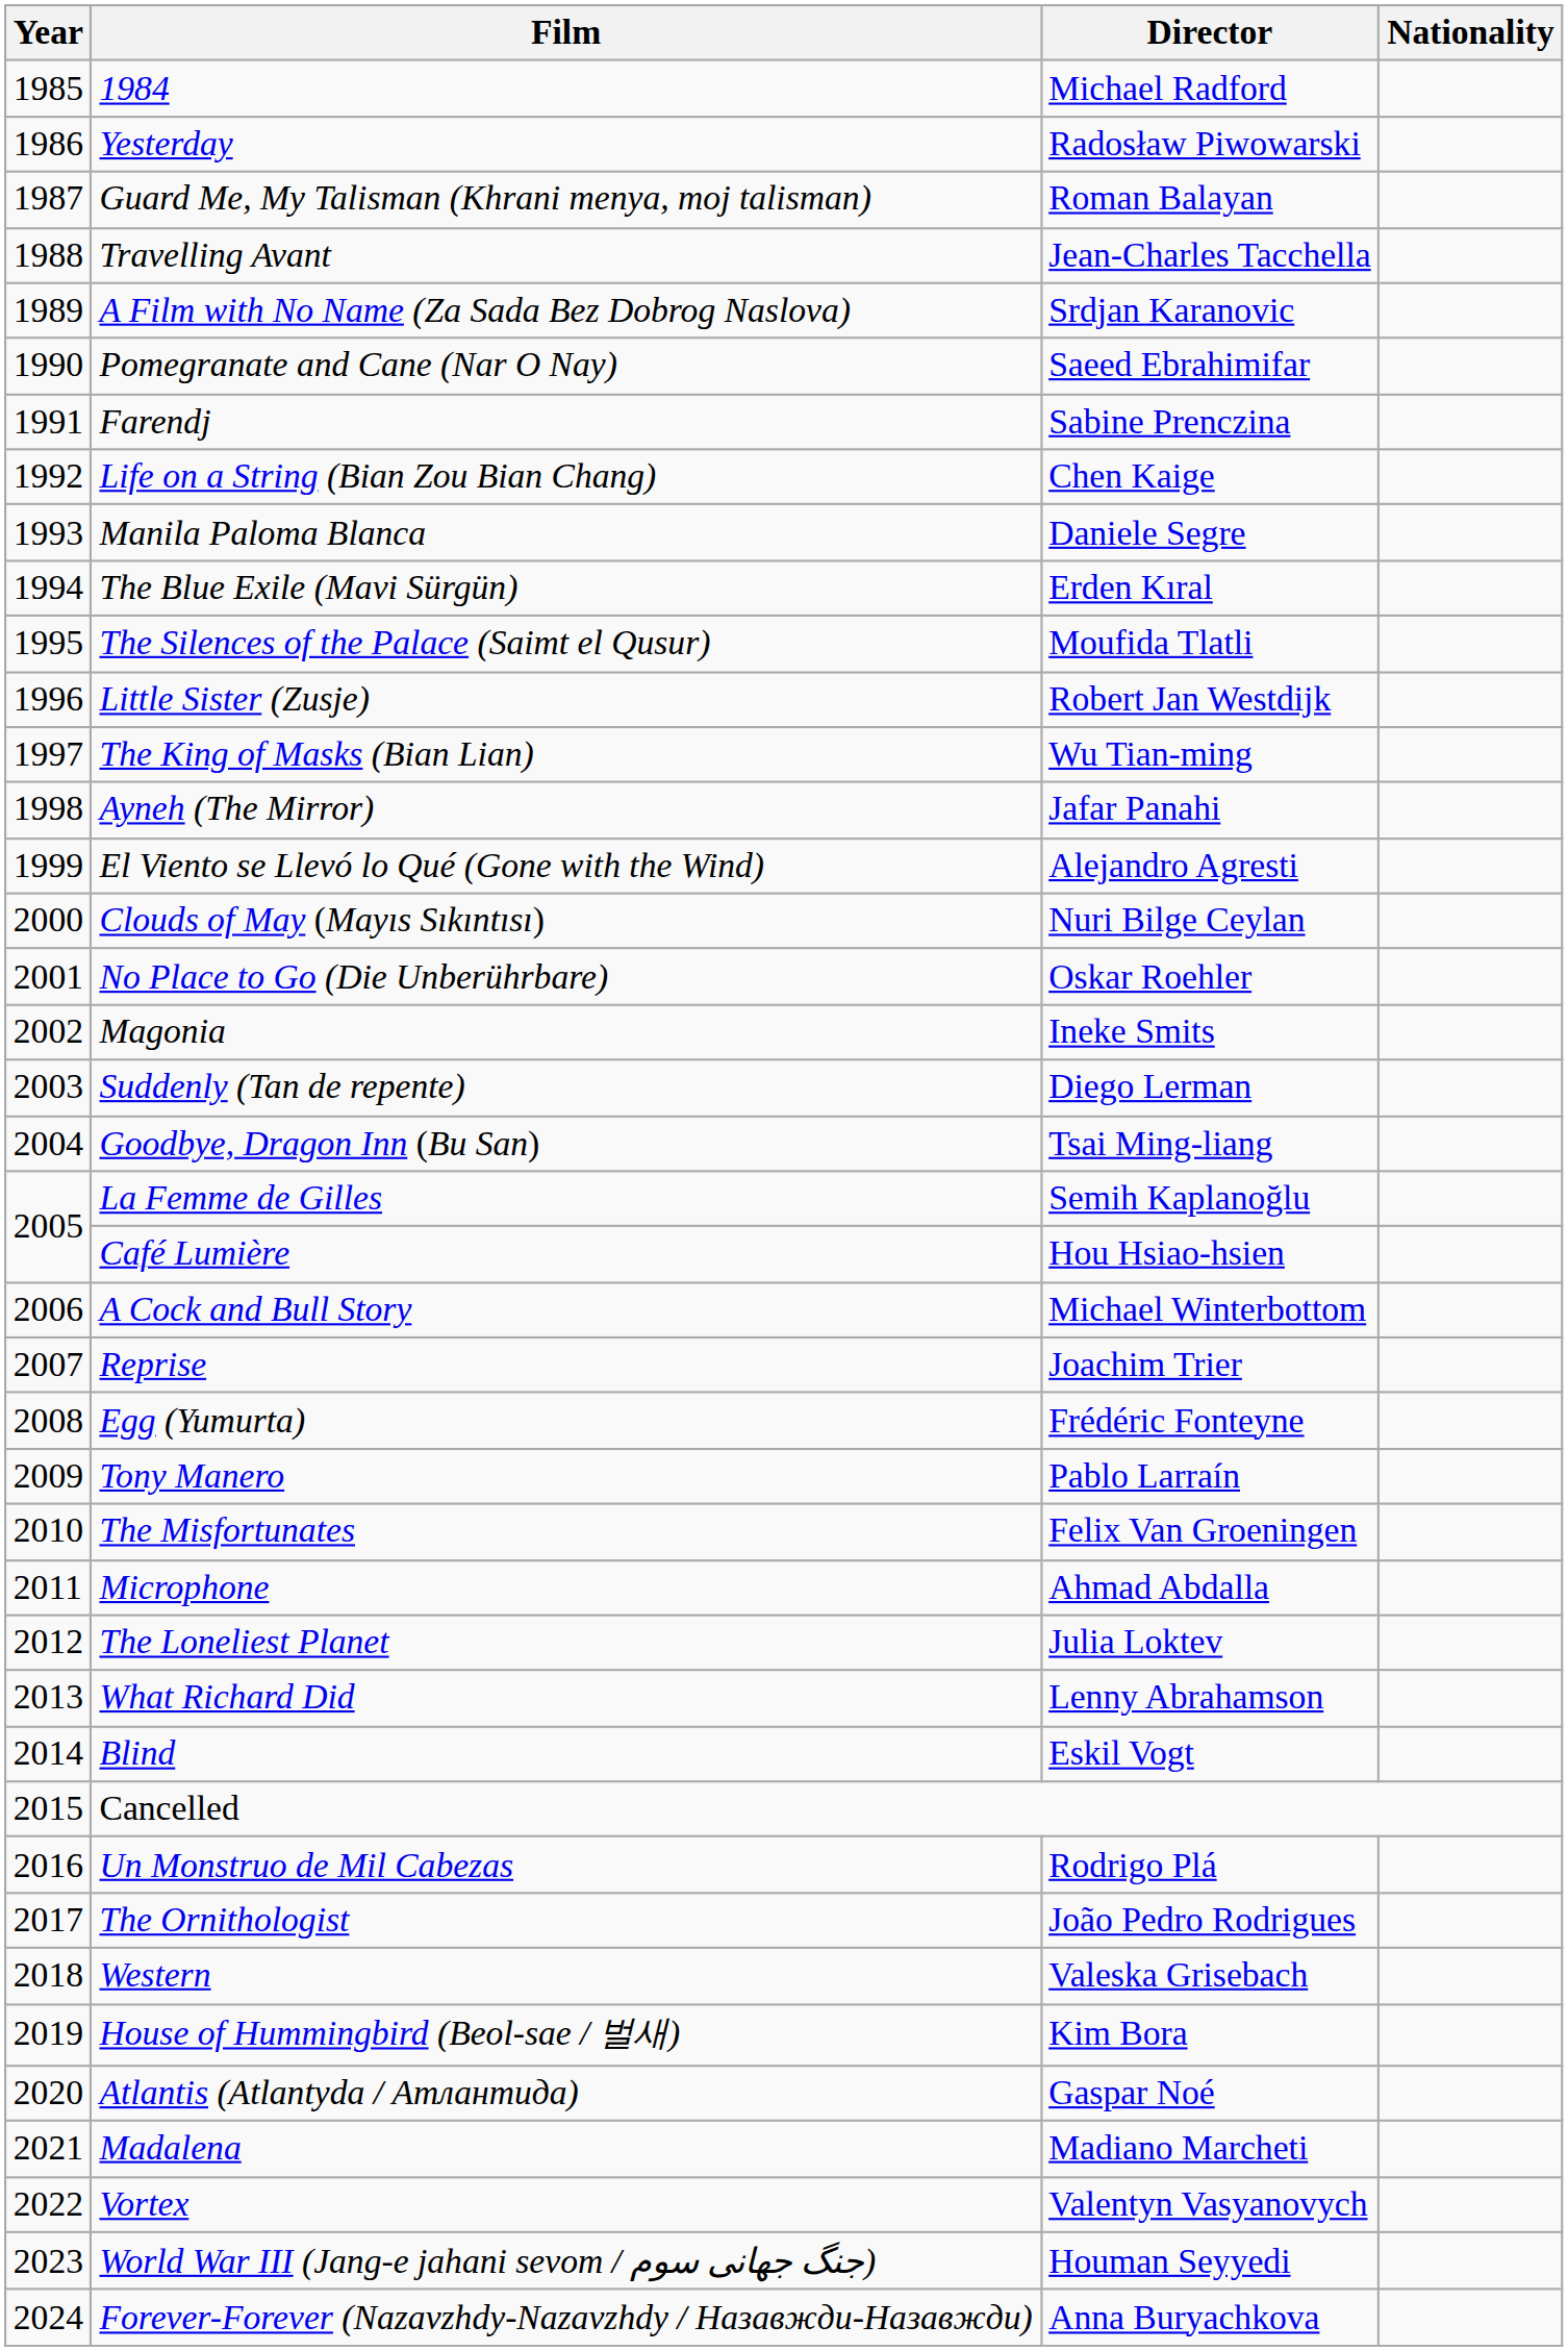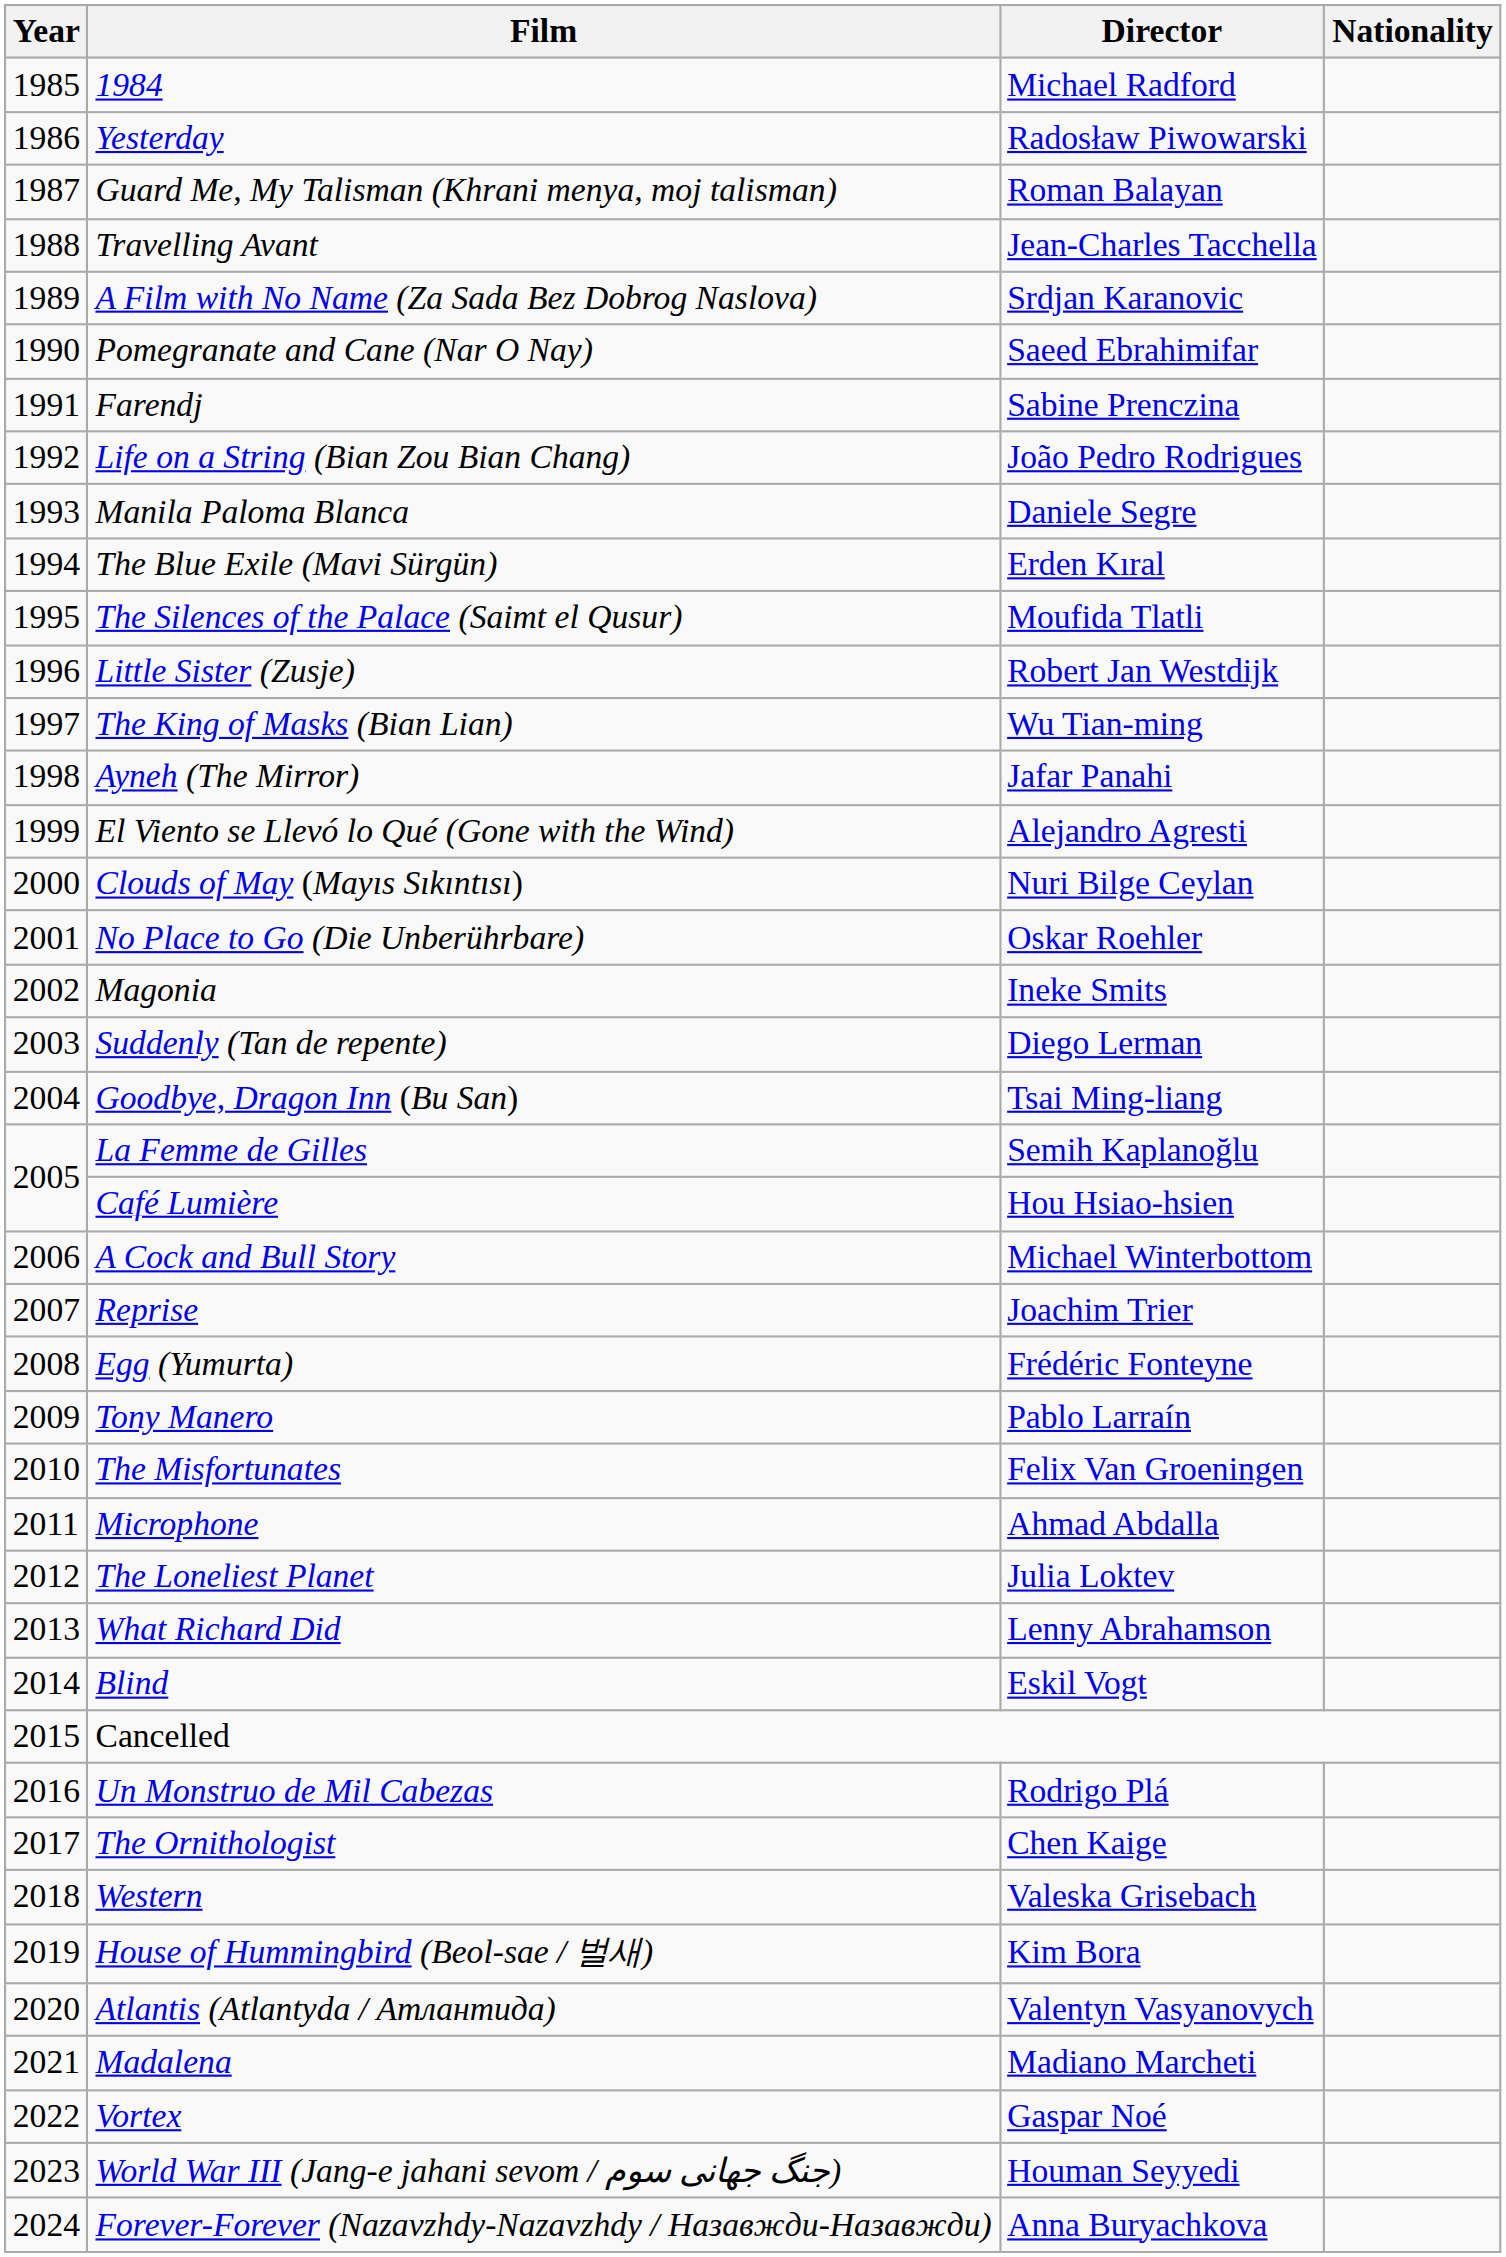 <table class="wikitable">
 <tr>
 <th>Year</th>
 <th>Film</th>
 <th>Director</th>
 <th>Nationality</th>
 </tr>
 <tr>
 <td>1985</td>
 <td><em><a href='#'>1984</a></em></td>
 <td><a href='#'>Michael Radford</a></td>
 <td> <br> </td>
 </tr>
 <tr>
 <td>1986</td>
 <td><em><a href='#'>Yesterday</a></em></td>
 <td><a href='#'>Radosław Piwowarski</a></td>
 <td></td>
 </tr>
 <tr>
 <td>1987</td>
 <td><em>Guard Me, My Talisman (Khrani menya, moj talisman)</em></td>
 <td><a href='#'>Roman Balayan</a></td>
 <td></td>
 </tr>
 <tr>
 <td>1988</td>
 <td><em>Travelling Avant</em></td>
 <td><a href='#'>Jean-Charles Tacchella</a></td>
 <td></td>
 </tr>
 <tr>
 <td>1989</td>
 <td><em><a href='#'>A Film with No Name</a> (Za Sada Bez Dobrog Naslova)</em></td>
 <td><a href='#'>Srdjan Karanovic</a></td>
 <td></td>
 </tr>
 <tr>
 <td>1990</td>
 <td><em>Pomegranate and Cane (Nar O Nay)</em></td>
 <td><a href='#'>Saeed Ebrahimifar</a></td>
 <td></td>
 </tr>
 <tr>
 <td>1991</td>
 <td><em>Farendj</em></td>
 <td><a href='#'>Sabine Prenczina</a></td>
 <td></td>
 </tr>
 <tr>
 <td>1992</td>
 <td><em><a href='#'>Life on a String</a> (Bian Zou Bian Chang)</em></td>
-<td><a href='#'>Chen Kaige</a></td>
+<td><a href='#'>João Pedro Rodrigues</a></td>
 <td></td>
 </tr>
 <tr>
 <td>1993</td>
 <td><em>Manila Paloma Blanca</em></td>
 <td><a href='#'>Daniele Segre</a></td>
 <td></td>
 </tr>
 <tr>
 <td>1994</td>
 <td><em>The Blue Exile (Mavi Sürgün)</em></td>
 <td><a href='#'>Erden Kıral</a></td>
 <td></td>
 </tr>
 <tr>
 <td>1995</td>
 <td><em><a href='#'>The Silences of the Palace</a> (Saimt el Qusur)</em></td>
 <td><a href='#'>Moufida Tlatli</a></td>
 <td></td>
 </tr>
 <tr>
 <td>1996</td>
 <td><em><a href='#'>Little Sister</a> (Zusje)</em></td>
 <td><a href='#'>Robert Jan Westdijk</a></td>
 <td></td>
 </tr>
 <tr>
 <td>1997</td>
 <td><em><a href='#'>The King of Masks</a> (Bian Lian)</em></td>
 <td><a href='#'>Wu Tian-ming</a></td>
 <td></td>
 </tr>
 <tr>
 <td>1998</td>
 <td><em><a href='#'>Ayneh</a> (The Mirror)</em></td>
 <td><a href='#'>Jafar Panahi</a></td>
 <td></td>
 </tr>
 <tr>
 <td>1999</td>
 <td><em>El Viento se Llevó lo Qué (Gone with the Wind)</em></td>
 <td><a href='#'>Alejandro Agresti</a></td>
 <td></td>
 </tr>
 <tr>
 <td>2000</td>
 <td><em><a href='#'>Clouds of May</a></em> (<em>Mayıs Sıkıntısı</em>)</td>
 <td><a href='#'>Nuri Bilge Ceylan</a></td>
 <td></td>
 </tr>
 <tr>
 <td>2001</td>
 <td><em><a href='#'>No Place to Go</a> (Die Unberührbare)</em></td>
 <td><a href='#'>Oskar Roehler</a></td>
 <td></td>
 </tr>
 <tr>
 <td>2002</td>
 <td><em>Magonia</em></td>
 <td><a href='#'>Ineke Smits</a></td>
 <td></td>
 </tr>
 <tr>
 <td>2003</td>
 <td><em><a href='#'>Suddenly</a> (Tan de repente)</em></td>
 <td><a href='#'>Diego Lerman</a></td>
 <td></td>
 </tr>
 <tr>
 <td>2004</td>
 <td><em><a href='#'>Goodbye, Dragon Inn</a></em> (<em>Bu San</em>)</td>
 <td><a href='#'>Tsai Ming-liang</a></td>
 <td></td>
 </tr>
 <tr>
 <td rowspan="2">2005</td>
 <td><em><a href='#'>La Femme de Gilles</a></em></td>
 <td><a href='#'>Semih Kaplanoğlu</a></td>
 <td></td>
 </tr>
 <tr>
 <td><em><a href='#'>Café Lumière</a></em></td>
 <td><a href='#'>Hou Hsiao-hsien</a></td>
 <td></td>
 </tr>
 <tr>
 <td>2006</td>
 <td><em><a href='#'>A Cock and Bull Story</a></em></td>
 <td><a href='#'>Michael Winterbottom</a></td>
 <td></td>
 </tr>
 <tr>
 <td>2007</td>
 <td><em><a href='#'>Reprise</a></em></td>
 <td><a href='#'>Joachim Trier</a></td>
 <td></td>
 </tr>
 <tr>
 <td>2008</td>
 <td><em><a href='#'>Egg</a> (Yumurta)</em></td>
 <td><a href='#'>Frédéric Fonteyne</a></td>
 <td></td>
 </tr>
 <tr>
 <td>2009</td>
 <td><em><a href='#'>Tony Manero</a></em></td>
 <td><a href='#'>Pablo Larraín</a></td>
 <td></td>
 </tr>
 <tr>
 <td>2010</td>
 <td><em><a href='#'>The Misfortunates</a></em></td>
 <td><a href='#'>Felix Van Groeningen</a></td>
 <td></td>
 </tr>
 <tr>
 <td>2011</td>
 <td><em><a href='#'>Microphone</a></em></td>
 <td><a href='#'>Ahmad Abdalla</a></td>
 <td></td>
 </tr>
 <tr>
 <td>2012</td>
 <td><em><a href='#'>The Loneliest Planet</a></em></td>
 <td><a href='#'>Julia Loktev</a></td>
 <td> <br> </td>
 </tr>
 <tr>
 <td>2013</td>
 <td><em><a href='#'>What Richard Did</a></em></td>
 <td><a href='#'>Lenny Abrahamson</a></td>
 <td></td>
 </tr>
 <tr>
 <td>2014</td>
 <td><em><a href='#'>Blind</a></em></td>
 <td><a href='#'>Eskil Vogt</a></td>
 <td></td>
 </tr>
 <tr>
 <td>2015</td>
 <td colspan="3">Cancelled</td>
 </tr>
 <tr>
 <td>2016</td>
 <td><em><a href='#'>Un Monstruo de Mil Cabezas</a></em></td>
 <td><a href='#'>Rodrigo Plá</a></td>
 <td></td>
 </tr>
 <tr>
 <td>2017</td>
 <td><em><a href='#'>The Ornithologist</a></em></td>
-<td><a href='#'>João Pedro Rodrigues</a></td>
+<td><a href='#'>Chen Kaige</a></td>
 <td></td>
 </tr>
 <tr>
 <td>2018</td>
 <td><em><a href='#'>Western</a></em></td>
 <td><a href='#'>Valeska Grisebach</a></td>
 <td></td>
 </tr>
 <tr>
 <td>2019</td>
 <td><em><a href='#'>House of Hummingbird</a> (Beol-sae / 벌새)</em></td>
 <td><a href='#'>Kim Bora</a></td>
 <td></td>
 </tr>
 <tr>
 <td>2020</td>
 <td><em><a href='#'>Atlantis</a> (Atlantyda / Атлантида)</em></td>
-<td><a href='#'>Gaspar Noé</a></td>
+<td><a href='#'>Valentyn Vasyanovych</a></td>
 <td></td>
 </tr>
 <tr>
 <td>2021</td>
 <td><em><a href='#'>Madalena</a></em></td>
 <td><a href='#'>Madiano Marcheti</a></td>
 <td></td>
 </tr>
 <tr>
 <td>2022</td>
 <td><em><a href='#'>Vortex</a></em></td>
-<td><a href='#'>Valentyn Vasyanovych</a></td>
+<td><a href='#'>Gaspar Noé</a></td>
 <td></td>
 </tr>
 <tr>
 <td>2023</td>
 <td><em><a href='#'>World War III</a> (Jang-e jahani sevom / جنگ جهانی سوم)</em></td>
 <td><a href='#'>Houman Seyyedi</a></td>
 <td></td>
 </tr>
 <tr>
 <td>2024</td>
 <td><em><a href='#'>Forever-Forever</a> (Nazavzhdy-Nazavzhdy / Назавжди-Назавжди)</em></td>
 <td><a href='#'>Anna Buryachkova</a></td>
 <td> <br> </td>
 </tr>
 </table>
